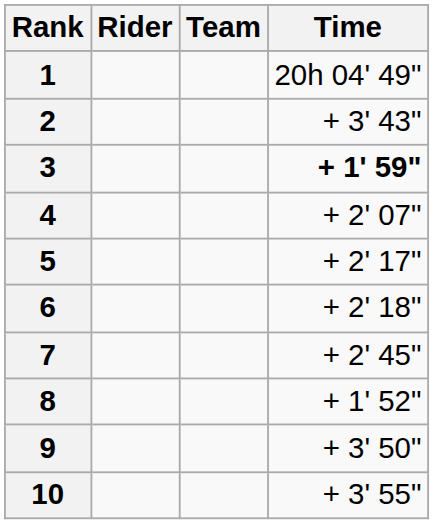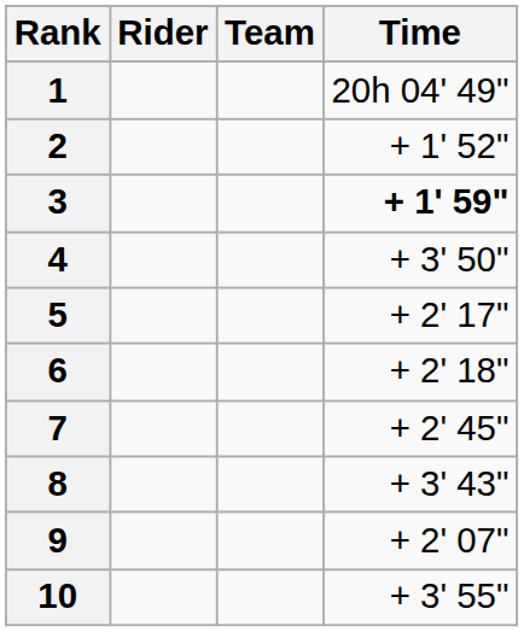 <table class="wikitable" margin-bottom:0;">
 <tr>
 <th scope="col">Rank</th>
 <th scope="col">Rider</th>
 <th scope="col">Team</th>
 <th scope="col">Time</th>
 </tr>
 <tr>
 <th scope="row">1</th>
 <td> </td>
 <td></td>
 <td align="right">20h 04' 49"</td>
 </tr>
 <tr>
 <th scope="row">2</th>
 <td></td>
 <td></td>
-<td align="right">+ 3' 43"</td>
+<td align="right">+ 1' 52"</td>
 </tr>
 <tr>
 <th scope="row">3</th>
 <td> </td>
 <td></td>
 <td align="right"><strong>+ 1' 59"</strong></td>
 </tr>
 <tr>
 <th scope="row">4</th>
 <td></td>
 <td></td>
-<td align="right">+ 2' 07"</td>
+<td align="right">+ 3' 50"</td>
 </tr>
 <tr>
 <th scope="row">5</th>
 <td></td>
 <td></td>
 <td align="right">+ 2' 17"</td>
 </tr>
 <tr>
 <th scope="row">6</th>
 <td> </td>
 <td></td>
 <td align="right">+ 2' 18"</td>
 </tr>
 <tr>
 <th scope="row">7</th>
 <td></td>
 <td></td>
 <td align="right">+ 2' 45"</td>
 </tr>
 <tr>
 <th scope="row">8</th>
 <td></td>
 <td></td>
-<td align="right">+ 1' 52"</td>
+<td align="right">+ 3' 43"</td>
 </tr>
 <tr>
 <th scope="row">9</th>
 <td></td>
 <td></td>
-<td align="right">+ 3' 50"</td>
+<td align="right">+ 2' 07"</td>
 </tr>
 <tr>
 <th scope="row">10</th>
 <td></td>
 <td></td>
 <td align="right">+ 3' 55"</td>
 </tr>
 </table>
